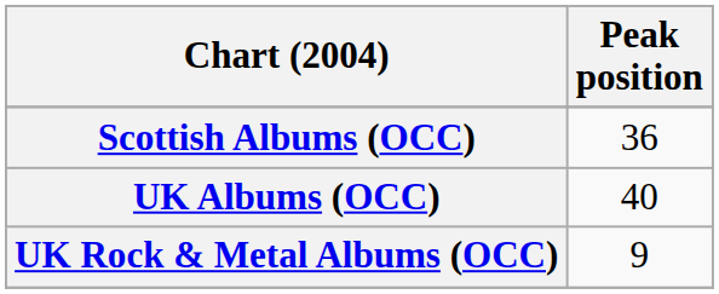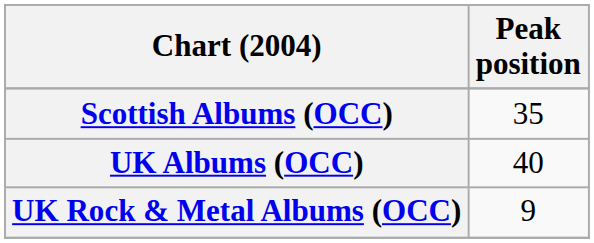 <table class="wikitable sortable plainrowheaders" style="text-align:center;">
 <tr>
 <th scope="col">Chart (2004)</th>
 <th scope="col">Peak<br>position</th>
 </tr>
 <tr>
 </tr>
 <tr>
 </tr>
 <tr>
 </tr>
 <tr>
 <th scope="row"><a href='#'>Scottish Albums</a> (<a href='#'>OCC</a>)</th>
-<td>36</td>
+<td>35</td>
 </tr>
 <tr>
 <th scope="row"><a href='#'>UK Albums</a> (<a href='#'>OCC</a>)</th>
 <td>40</td>
 </tr>
 <tr>
 <th scope="row"><a href='#'>UK Rock & Metal Albums</a> (<a href='#'>OCC</a>)</th>
 <td>9</td>
 </tr>
 <tr>
 </tr>
 </table>
